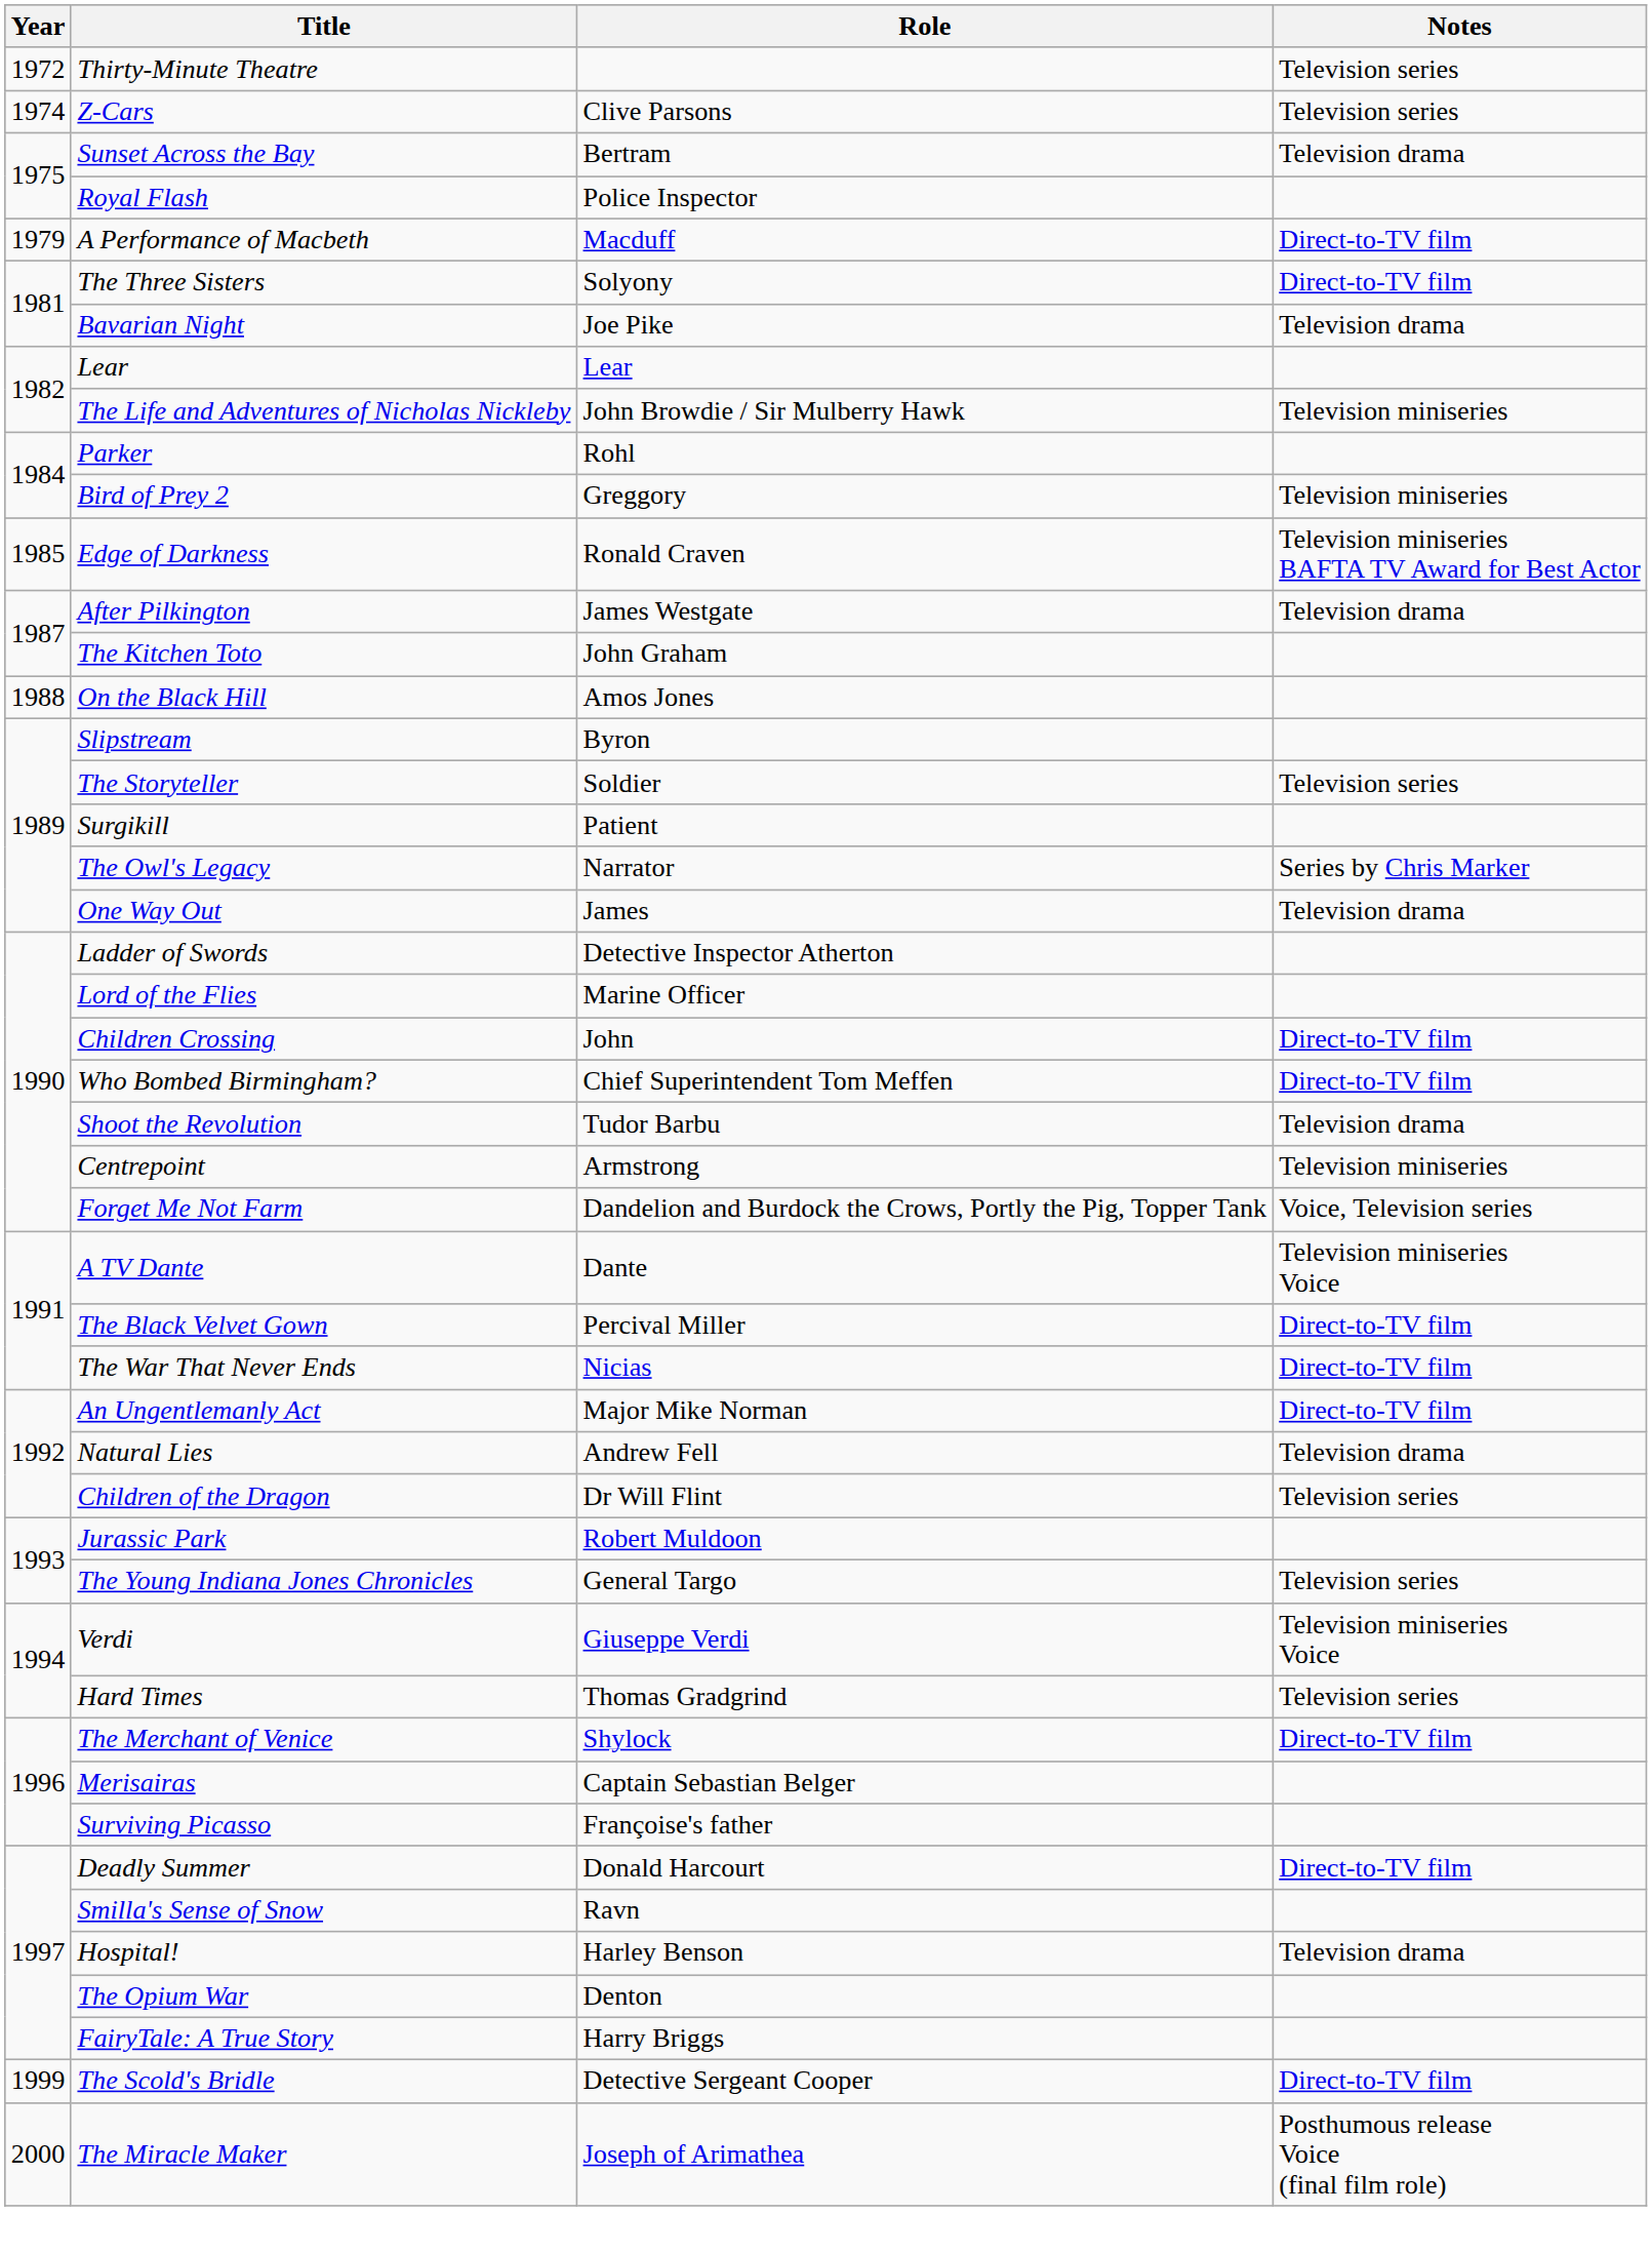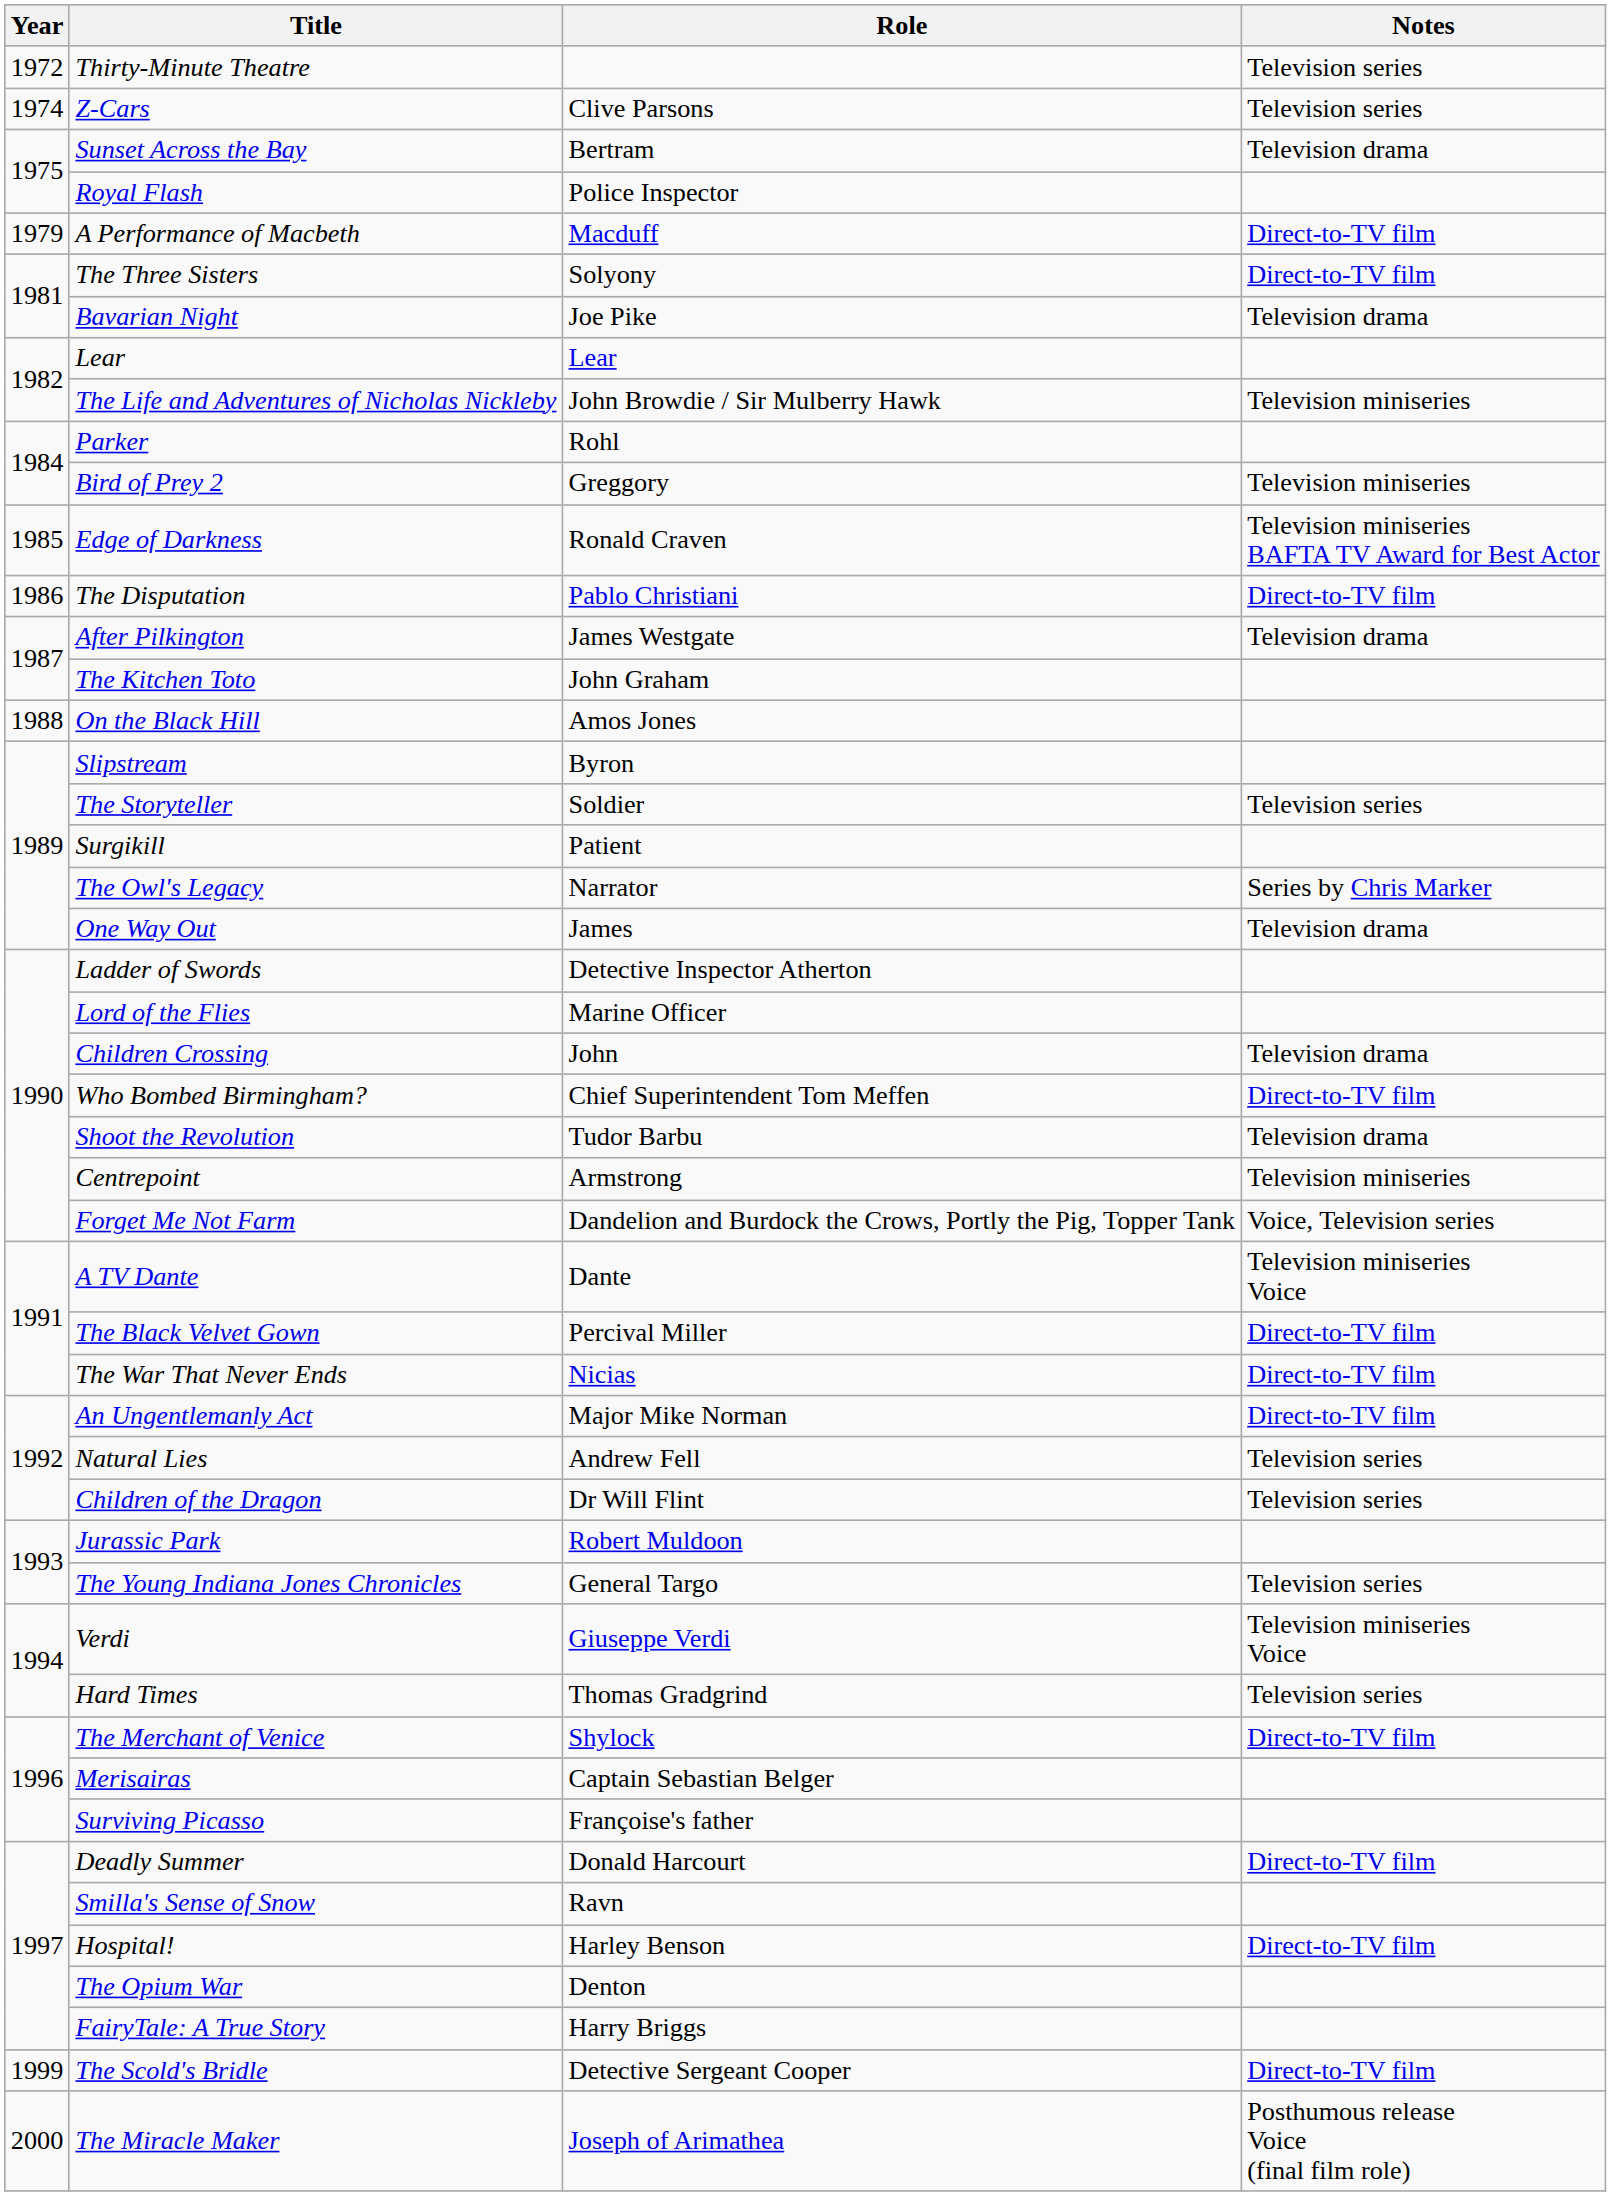 <table class="wikitable">
 <tr>
 <th>Year</th>
 <th>Title</th>
 <th>Role</th>
 <th>Notes</th>
 </tr>
 <tr>
 <td>1972</td>
 <td><em>Thirty-Minute Theatre</em></td>
 <td></td>
 <td>Television series</td>
 </tr>
 <tr>
 <td>1974</td>
 <td><em><a href='#'>Z-Cars</a></em></td>
 <td>Clive Parsons</td>
 <td>Television series</td>
 </tr>
 <tr>
 <td Rowspan="2">1975</td>
 <td><em><a href='#'>Sunset Across the Bay</a></em></td>
 <td>Bertram</td>
 <td>Television drama</td>
 </tr>
 <tr>
 <td><em><a href='#'>Royal Flash</a></em></td>
 <td>Police Inspector</td>
 <td></td>
 </tr>
 <tr>
 <td>1979</td>
 <td><em>A Performance of Macbeth</em></td>
 <td><a href='#'>Macduff</a></td>
 <td><a href='#'>Direct-to-TV film</a></td>
 </tr>
 <tr>
 <td Rowspan="2">1981</td>
 <td><em>The Three Sisters</em></td>
 <td>Solyony</td>
 <td><a href='#'>Direct-to-TV film</a></td>
 </tr>
 <tr>
 <td><em><a href='#'>Bavarian Night</a></em></td>
 <td>Joe Pike</td>
 <td>Television drama</td>
 </tr>
 <tr>
 <td Rowspan="2">1982</td>
 <td><em>Lear</em></td>
 <td><a href='#'>Lear</a></td>
 <td></td>
 </tr>
 <tr>
 <td><em><a href='#'>The Life and Adventures of Nicholas Nickleby</a></em></td>
 <td>John Browdie / Sir Mulberry Hawk</td>
 <td>Television miniseries</td>
 </tr>
 <tr>
 <td Rowspan="2">1984</td>
 <td><em><a href='#'>Parker</a></em></td>
 <td>Rohl</td>
 <td></td>
 </tr>
 <tr>
 <td><em><a href='#'>Bird of Prey 2</a></em></td>
 <td>Greggory</td>
 <td>Television miniseries</td>
 </tr>
 <tr>
 <td>1985</td>
 <td><em><a href='#'>Edge of Darkness</a></em></td>
 <td>Ronald Craven</td>
 <td>Television miniseries<br><a href='#'>BAFTA TV Award for Best Actor</a></td>
 </tr>
 <tr>
+<td>1986</td>
+<td><em>The Disputation</em></td>
+<td><a href='#'>Pablo Christiani</a></td>
+<td><a href='#'>Direct-to-TV film</a></td>
+</tr>
+<tr>
 <td Rowspan="2">1987</td>
 <td><em><a href='#'>After Pilkington</a></em></td>
 <td>James Westgate</td>
 <td>Television drama</td>
 </tr>
 <tr>
 <td><em><a href='#'>The Kitchen Toto</a></em></td>
 <td>John Graham</td>
 <td></td>
 </tr>
 <tr>
 <td>1988</td>
 <td><em><a href='#'>On the Black Hill</a></em></td>
 <td>Amos Jones</td>
 <td></td>
 </tr>
 <tr>
 <td rowspan="5">1989</td>
 <td><em><a href='#'>Slipstream</a></em></td>
 <td>Byron</td>
 <td></td>
 </tr>
 <tr>
 <td><em><a href='#'>The Storyteller</a></em></td>
 <td>Soldier</td>
 <td>Television series</td>
 </tr>
 <tr>
 <td><em>Surgikill</em></td>
 <td>Patient</td>
 <td></td>
 </tr>
 <tr>
 <td><em><a href='#'>The Owl's Legacy</a></em></td>
 <td>Narrator</td>
 <td>Series by <a href='#'>Chris Marker</a></td>
 </tr>
 <tr>
 <td><em><a href='#'>One Way Out</a></em></td>
 <td>James</td>
 <td>Television drama</td>
 </tr>
 <tr>
 <td Rowspan="7">1990</td>
 <td><em>Ladder of Swords</em></td>
 <td>Detective Inspector Atherton</td>
 <td></td>
 </tr>
 <tr>
 <td><em><a href='#'>Lord of the Flies</a></em></td>
 <td>Marine Officer</td>
 <td></td>
 </tr>
 <tr>
 <td><em><a href='#'>Children Crossing</a></em></td>
 <td>John</td>
-<td><a href='#'>Direct-to-TV film</a></td>
+<td>Television drama</td>
 </tr>
 <tr>
 <td><em>Who Bombed Birmingham?</em></td>
 <td>Chief Superintendent Tom Meffen</td>
 <td><a href='#'>Direct-to-TV film</a></td>
 </tr>
 <tr>
 <td><em><a href='#'>Shoot the Revolution</a></em></td>
 <td>Tudor Barbu</td>
 <td>Television drama</td>
 </tr>
 <tr>
 <td><em>Centrepoint</em></td>
 <td>Armstrong</td>
 <td>Television miniseries</td>
 </tr>
 <tr>
 <td><em><a href='#'>Forget Me Not Farm</a></em></td>
 <td>Dandelion and Burdock the Crows, Portly the Pig, Topper Tank</td>
 <td>Voice, Television series</td>
 </tr>
 <tr>
 <td rowspan="3">1991</td>
 <td><em><a href='#'>A TV Dante</a></em></td>
 <td>Dante</td>
 <td>Television miniseries<br>Voice</td>
 </tr>
 <tr>
 <td><em><a href='#'>The Black Velvet Gown</a></em></td>
 <td>Percival Miller</td>
 <td><a href='#'>Direct-to-TV film</a></td>
 </tr>
 <tr>
 <td><em>The War That Never Ends</em></td>
 <td><a href='#'>Nicias</a></td>
 <td><a href='#'>Direct-to-TV film</a></td>
 </tr>
 <tr>
 <td rowspan="3">1992</td>
 <td><em><a href='#'>An Ungentlemanly Act</a></em></td>
 <td>Major Mike Norman</td>
 <td><a href='#'>Direct-to-TV film</a></td>
 </tr>
 <tr>
 <td><em>Natural Lies</em></td>
 <td>Andrew Fell</td>
-<td>Television drama</td>
+<td>Television series</td>
 </tr>
 <tr>
 <td><em><a href='#'>Children of the Dragon</a></em></td>
 <td>Dr Will Flint</td>
 <td>Television series</td>
 </tr>
 <tr>
 <td Rowspan="2">1993</td>
 <td><em><a href='#'>Jurassic Park</a></em></td>
 <td><a href='#'>Robert Muldoon</a></td>
 <td></td>
 </tr>
 <tr>
 <td><em><a href='#'>The Young Indiana Jones Chronicles</a></em></td>
 <td>General Targo</td>
 <td>Television series</td>
 </tr>
 <tr>
 <td Rowspan="2">1994</td>
 <td><em>Verdi</em></td>
 <td><a href='#'>Giuseppe Verdi</a></td>
 <td>Television miniseries<br>Voice</td>
 </tr>
 <tr>
 <td><em>Hard Times</em></td>
 <td>Thomas Gradgrind</td>
 <td>Television series</td>
 </tr>
 <tr>
 <td Rowspan="3">1996</td>
 <td><em><a href='#'>The Merchant of Venice</a></em></td>
 <td><a href='#'>Shylock</a></td>
 <td><a href='#'>Direct-to-TV film</a></td>
 </tr>
 <tr>
 <td><em><a href='#'>Merisairas</a></em></td>
 <td>Captain Sebastian Belger</td>
 <td></td>
 </tr>
 <tr>
 <td><em><a href='#'>Surviving Picasso</a></em></td>
 <td>Françoise's father</td>
 <td></td>
 </tr>
 <tr>
 <td Rowspan="5">1997</td>
 <td><em>Deadly Summer</em></td>
 <td>Donald Harcourt</td>
 <td><a href='#'>Direct-to-TV film</a></td>
 </tr>
 <tr>
 <td><em><a href='#'>Smilla's Sense of Snow</a></em></td>
 <td>Ravn</td>
 <td></td>
 </tr>
 <tr>
 <td><em>Hospital!</em></td>
 <td>Harley Benson</td>
-<td>Television drama</td>
+<td><a href='#'>Direct-to-TV film</a></td>
 </tr>
 <tr>
 <td><em><a href='#'>The Opium War</a></em></td>
 <td>Denton</td>
 <td></td>
 </tr>
 <tr>
 <td><em><a href='#'>FairyTale: A True Story</a></em></td>
 <td>Harry Briggs</td>
 <td></td>
 </tr>
 <tr>
 <td>1999</td>
 <td><em><a href='#'>The Scold's Bridle</a></em></td>
 <td>Detective Sergeant Cooper</td>
 <td><a href='#'>Direct-to-TV film</a></td>
 </tr>
 <tr>
 <td>2000</td>
 <td><em><a href='#'>The Miracle Maker</a></em></td>
 <td><a href='#'>Joseph of Arimathea</a></td>
 <td>Posthumous release<br>Voice<br>(final film role)</td>
 </tr>
 </table>
